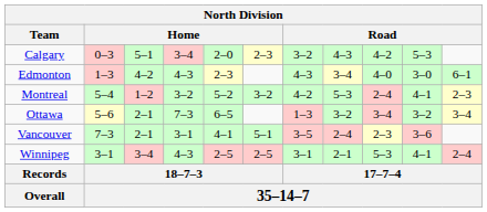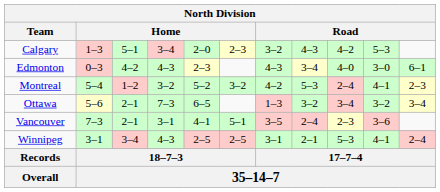 <table class="wikitable" style="text-align:center;">
 <tr>
 <th colspan="11">North Division</th>
 </tr>
 <tr>
 <th colspan="1" width=100>Team</th>
 <th colspan="5" width=250>Home</th>
 <th colspan="5" width=250>Road</th>
 </tr>
 <tr>
 <td><a href='#'>Calgary</a></td>
-<td style="background:#fcc;" width=50>0–3</td>
+<td style="background:#fcc;">1–3</td>
 <td style="background:#cfc;">5–1</td>
 <td style="background:#fcc;" width=50>3–4</td>
 <td style="background:#cfc;" width=50>2–0</td>
 <td style="background:#ffc;" width=50>2–3 </td>
 <td style="background:#cfc;" width=50>3–2</td>
 <td style="background:#cfc;" width=50>4–3</td>
 <td style="background:#cfc;" width=50>4–2</td>
 <td style="background:#cfc;" width=50>5–3</td>
 <td width=50></td>
 </tr>
 <tr>
 <td><a href='#'>Edmonton</a></td>
-<td style="background:#fcc;">1–3</td>
+<td style="background:#fcc;" width=50>0–3</td>
 <td style="background:#cfc;">4–2</td>
 <td style="background:#cfc;">4–3 </td>
 <td style="background:#ffc;">2–3 </td>
 <td></td>
 <td style="background:#cfc;">4–3</td>
 <td style="background:#ffc;">3–4 </td>
 <td style="background:#cfc;">4–0</td>
 <td style="background:#cfc;">3–0</td>
 <td style="background:#cfc;">6–1</td>
 </tr>
 <tr>
 <td><a href='#'>Montreal</a></td>
 <td style="background:#cfc;">5–4 </td>
 <td style="background:#fcc;">1–2</td>
 <td style="background:#cfc;">3–2</td>
 <td style="background:#cfc;">5–2</td>
 <td style="background:#cfc;">3–2</td>
 <td style="background:#cfc;">4–2</td>
 <td style="background:#cfc;">5–3</td>
 <td style="background:#fcc;">2–4</td>
 <td style="background:#cfc;">4–1</td>
 <td style="background:#ffc;">2–3 </td>
 </tr>
 <tr>
 <td><a href='#'>Ottawa</a></td>
 <td style="background:#ffc;">5–6 </td>
 <td style="background:#cfc;">2–1</td>
 <td style="background:#cfc;">7–3</td>
 <td style="background:#cfc;">6–5</td>
 <td></td>
 <td style="background:#fcc;">1–3</td>
 <td style="background:#cfc;">3–2</td>
 <td style="background:#fcc;">3–4</td>
 <td style="background:#cfc;">3–2 </td>
 <td style="background:#ffc;">3–4 </td>
 </tr>
 <tr>
 <td><a href='#'>Vancouver</a></td>
 <td style="background:#cfc;">7–3</td>
 <td style="background:#cfc;" width=50>2–1 </td>
 <td style="background:#cfc;">3–1</td>
 <td style="background:#cfc;">4–1</td>
 <td style="background:#cfc;">5–1</td>
 <td style="background:#fcc;">3–5</td>
 <td style="background:#fcc;">2–4</td>
 <td style="background:#ffc;">2–3 </td>
 <td style="background:#fcc;">3–6</td>
 <td></td>
 </tr>
 <tr>
 <td><a href='#'>Winnipeg</a></td>
 <td style="background:#cfc;">3–1</td>
 <td style="background:#fcc;">3–4</td>
 <td style="background:#cfc;">4–3 </td>
 <td style="background:#fcc;">2–5</td>
 <td style="background:#fcc;">2–5</td>
 <td style="background:#cfc;">3–1</td>
 <td style="background:#cfc;">2–1 </td>
 <td style="background:#cfc;">5–3</td>
 <td style="background:#cfc;">4–1</td>
 <td style="background:#fcc;">2–4</td>
 </tr>
 <tr>
 <th colspan="1"><strong>Records</strong></th>
 <th colspan="5"><strong>18–7–3</strong></th>
 <th colspan="5"><strong>17–7–4</strong></th>
 </tr>
 <tr>
 <th colspan="1"><strong>Overall</strong></th>
 <th colspan="10"><strong><big>35–14–7</big></strong></th>
 </tr>
 </table>
